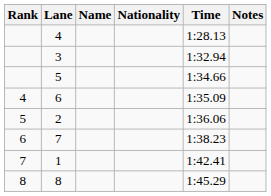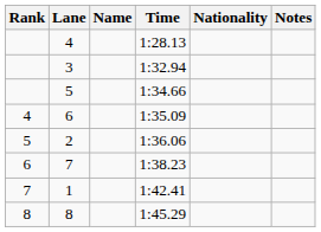 <table class="wikitable sortable" style="text-align:center">
 <tr>
 <th>Rank</th>
 <th>Lane</th>
 <th>Name</th>
+<th>Time</th>
 <th>Nationality</th>
-<th>Time</th>
 <th>Notes</th>
 </tr>
 <tr>
 <td></td>
 <td>4</td>
 <td align=left></td>
+<td>1:28.13</td>
 <td align=left></td>
-<td>1:28.13</td>
 <td><strong></strong></td>
 </tr>
 <tr>
 <td></td>
 <td>3</td>
 <td align=left></td>
+<td>1:32.94</td>
 <td align=left></td>
-<td>1:32.94</td>
 <td></td>
 </tr>
 <tr>
 <td></td>
 <td>5</td>
 <td align=left></td>
+<td>1:34.66</td>
 <td align=left></td>
-<td>1:34.66</td>
 <td></td>
 </tr>
 <tr>
 <td>4</td>
 <td>6</td>
 <td align=left></td>
+<td>1:35.09</td>
 <td align=left></td>
-<td>1:35.09</td>
 <td></td>
 </tr>
 <tr>
 <td>5</td>
 <td>2</td>
 <td align=left></td>
+<td>1:36.06</td>
 <td align=left></td>
-<td>1:36.06</td>
 <td></td>
 </tr>
 <tr>
 <td>6</td>
 <td>7</td>
 <td align=left></td>
+<td>1:38.23</td>
 <td align=left></td>
-<td>1:38.23</td>
 <td></td>
 </tr>
 <tr>
 <td>7</td>
 <td>1</td>
 <td align=left></td>
+<td>1:42.41</td>
 <td align=left></td>
-<td>1:42.41</td>
 <td></td>
 </tr>
 <tr>
 <td>8</td>
 <td>8</td>
 <td align=left></td>
+<td>1:45.29</td>
 <td align=left></td>
-<td>1:45.29</td>
 <td></td>
 </tr>
 </table>
